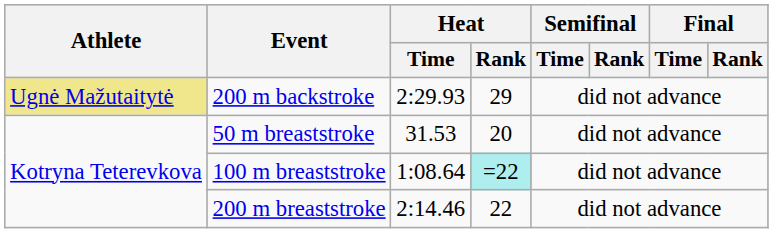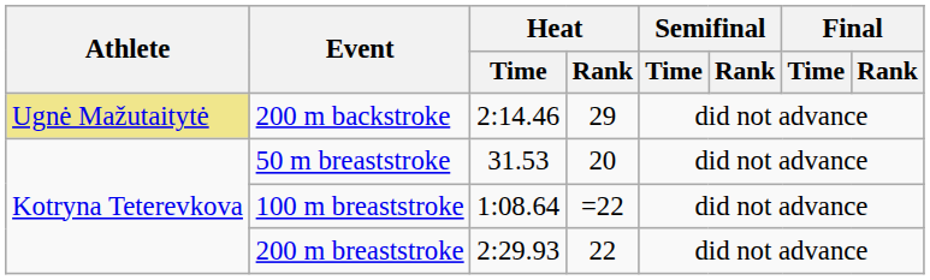 <table class="wikitable" style="text-align:center; font-size:90%">
 <tr>
 <th rowspan="2">Athlete</th>
 <th rowspan="2">Event</th>
 <th colspan="2">Heat</th>
 <th colspan="2">Semifinal</th>
 <th colspan="2">Final</th>
 </tr>
 <tr style="font-size:95%">
 <th>Time</th>
 <th>Rank</th>
 <th>Time</th>
 <th>Rank</th>
 <th>Time</th>
 <th>Rank</th>
 </tr>
 <tr>
 <td align=left style="background: khaki;"><a href='#'>Ugnė Mažutaitytė</a></td>
 <td align=left><a href='#'>200 m backstroke</a></td>
-<td>2:29.93</td>
+<td>2:14.46</td>
 <td>29</td>
 <td colspan=4>did not advance</td>
 </tr>
 <tr>
 <td align=left rowspan=3><a href='#'>Kotryna Teterevkova</a></td>
 <td align=left><a href='#'>50 m breaststroke</a></td>
 <td>31.53</td>
 <td>20</td>
 <td colspan=4>did not advance</td>
 </tr>
 <tr>
 <td align=left><a href='#'>100 m breaststroke</a></td>
 <td>1:08.64</td>
-<td style="background: paleturquoise;">=22</td>
+<td>=22</td>
 <td colspan=4>did not advance</td>
 </tr>
 <tr>
 <td align=left><a href='#'>200 m breaststroke</a></td>
-<td>2:14.46</td>
+<td>2:29.93</td>
 <td>22</td>
 <td colspan=4>did not advance</td>
 </tr>
 </table>
